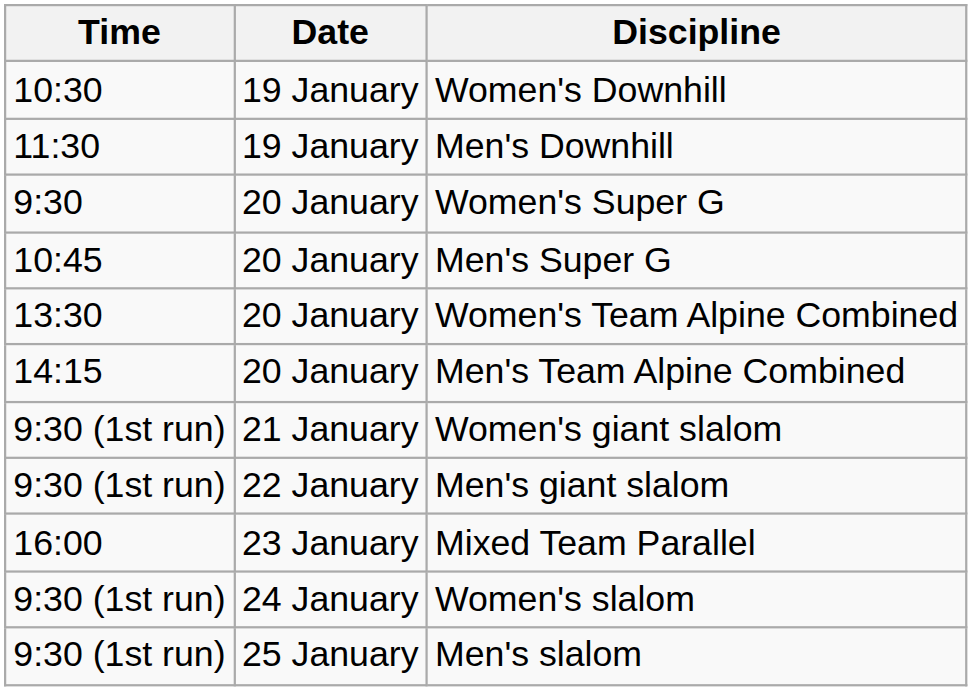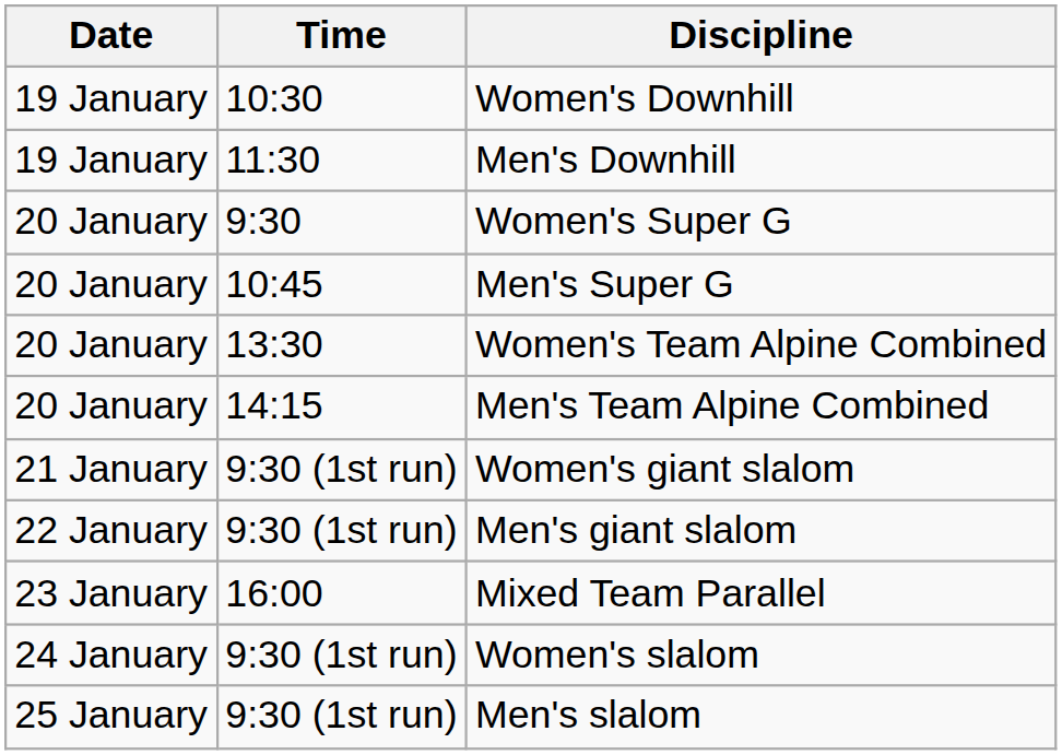 <table class="wikitable">
 <tr>
+<th>Date</th>
 <th>Time</th>
-<th>Date</th>
 <th>Discipline</th>
 </tr>
 <tr>
+<td>19 January</td>
 <td>10:30</td>
-<td>19 January</td>
 <td>Women's Downhill</td>
 </tr>
 <tr>
+<td>19 January</td>
 <td>11:30</td>
-<td>19 January</td>
 <td>Men's Downhill</td>
 </tr>
 <tr>
+<td>20 January</td>
 <td>9:30</td>
-<td>20 January</td>
 <td>Women's Super G</td>
 </tr>
 <tr>
+<td>20 January</td>
 <td>10:45</td>
-<td>20 January</td>
 <td>Men's Super G</td>
 </tr>
 <tr>
+<td>20 January</td>
 <td>13:30</td>
-<td>20 January</td>
 <td>Women's Team Alpine Combined</td>
 </tr>
 <tr>
+<td>20 January</td>
 <td>14:15</td>
-<td>20 January</td>
 <td>Men's Team Alpine Combined</td>
 </tr>
 <tr>
+<td>21 January</td>
 <td>9:30 (1st run)</td>
-<td>21 January</td>
 <td>Women's giant slalom</td>
 </tr>
 <tr>
+<td>22 January</td>
 <td>9:30 (1st run)</td>
-<td>22 January</td>
 <td>Men's giant slalom</td>
 </tr>
 <tr>
+<td>23 January</td>
 <td>16:00</td>
-<td>23 January</td>
 <td>Mixed Team Parallel</td>
 </tr>
 <tr>
+<td>24 January</td>
 <td>9:30 (1st run)</td>
-<td>24 January</td>
 <td>Women's slalom</td>
 </tr>
 <tr>
+<td>25 January</td>
 <td>9:30 (1st run)</td>
-<td>25 January</td>
 <td>Men's slalom</td>
 </tr>
 </table>
